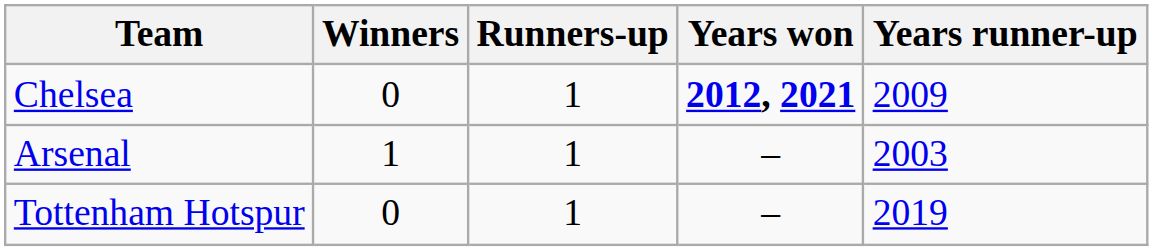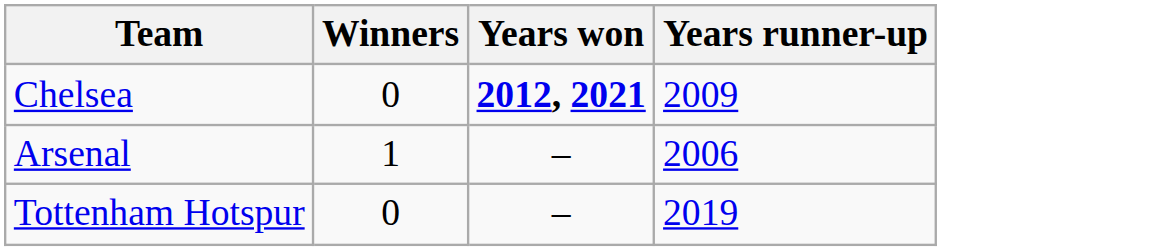 <table class="wikitable sortable">
 <tr>
 <th>Team</th>
 <th>Winners</th>
-<th>Runners-up</th>
 <th>Years won</th>
 <th>Years runner-up</th>
 </tr>
 <tr>
 <td><a href='#'>Chelsea</a></td>
 <td align=center>0</td>
-<td align=center>1</td>
 <td><strong><a href='#'>2012</a>, <a href='#'>2021</a></strong></td>
 <td><a href='#'>2009</a></td>
 </tr>
 <tr>
 <td><a href='#'>Arsenal</a></td>
 <td align=center>1</td>
-<td align=center>1</td>
 <td align=center>–</td>
-<td><a href='#'>2003</a></td>
+<td><a href='#'>2006</a></td>
 </tr>
 <tr>
 <td><a href='#'>Tottenham Hotspur</a></td>
 <td align=center>0</td>
-<td align=center>1</td>
 <td align=center>–</td>
 <td><a href='#'>2019</a></td>
 </tr>
 </table>
